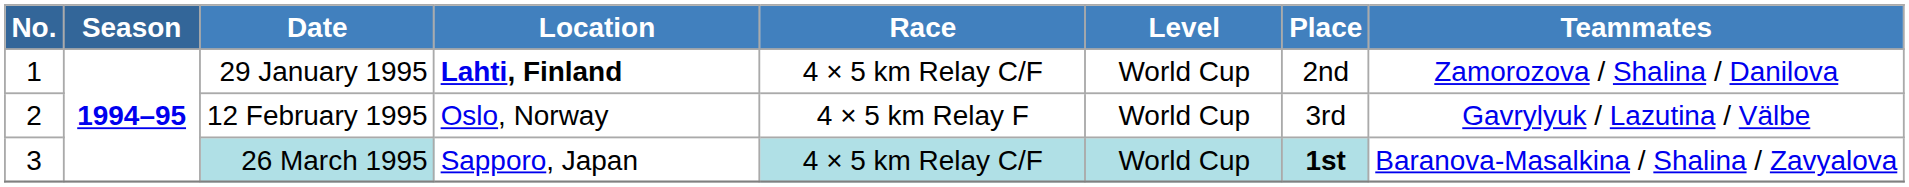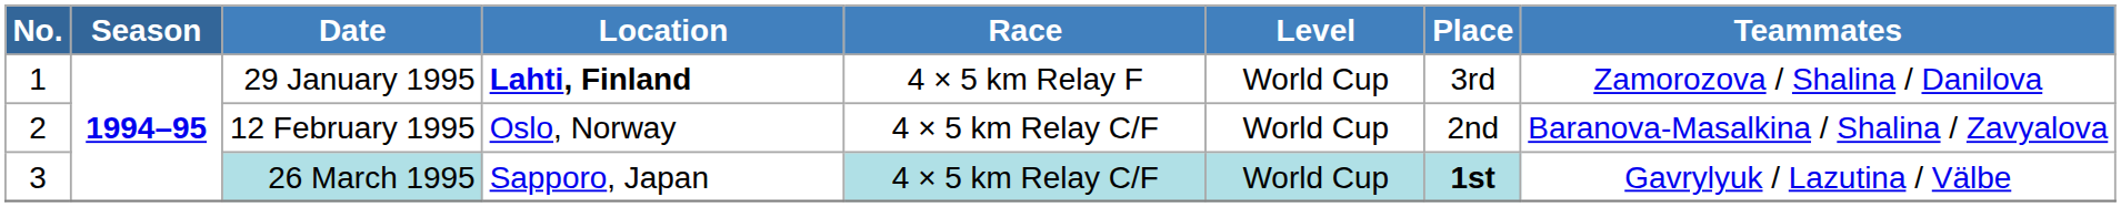 <table class="wikitable sortable" style="font-size:95%; text-align:center; border:grey solid 1px; border-collapse:collapse; background:#ffffff;">
 <tr style="background:#efefef;">
 <th style="background-color:#369; color:white;">No.</th>
 <th style="background-color:#369; color:white;">Season</th>
 <th style="background-color:#4180be; color:white; width:120px;">Date</th>
 <th style="background-color:#4180be; color:white; width:170px;">Location</th>
 <th style="background-color:#4180be; color:white; width:170px;">Race</th>
 <th style="background-color:#4180be; color:white; width:100px;">Level</th>
 <th style="background-color:#4180be; color:white;">Place</th>
 <th style="background-color:#4180be; color:white;">Teammates</th>
 </tr>
 <tr>
 <td align=center>1</td>
 <td rowspan=3 align=center><strong> <a href='#'>1994–95</a> </strong></td>
 <td align=right>29 January 1995</td>
 <td align=left><strong> <a href='#'>Lahti</a>, Finland</strong></td>
-<td>4 × 5 km Relay C/F</td>
+<td>4 × 5 km Relay F</td>
 <td>World Cup</td>
-<td>2nd</td>
+<td>3rd</td>
 <td><a href='#'>Zamorozova</a> / <a href='#'>Shalina</a> / <a href='#'>Danilova</a></td>
 </tr>
 <tr>
 <td align=center>2</td>
 <td align=right>12 February 1995</td>
 <td align=left> <a href='#'>Oslo</a>, Norway</td>
-<td>4 × 5 km Relay F</td>
+<td>4 × 5 km Relay C/F</td>
 <td>World Cup</td>
-<td>3rd</td>
-<td><a href='#'>Gavrylyuk</a> / <a href='#'>Lazutina</a> / <a href='#'>Välbe</a></td>
+<td>2nd</td>
+<td><a href='#'>Baranova-Masalkina</a> / <a href='#'>Shalina</a> / <a href='#'>Zavyalova</a></td>
 </tr>
 <tr>
 <td align=center>3</td>
 <td bgcolor="#BOEOE6" align=right>26 March 1995</td>
 <td align=left> <a href='#'>Sapporo</a>, Japan</td>
 <td bgcolor="#BOEOE6">4 × 5 km Relay C/F</td>
 <td bgcolor="#BOEOE6">World Cup</td>
 <td bgcolor="#BOEOE6"><strong>1st</strong></td>
-<td><a href='#'>Baranova-Masalkina</a> / <a href='#'>Shalina</a> / <a href='#'>Zavyalova</a></td>
+<td><a href='#'>Gavrylyuk</a> / <a href='#'>Lazutina</a> / <a href='#'>Välbe</a></td>
 </tr>
 <tr>
 </tr>
 </table>
